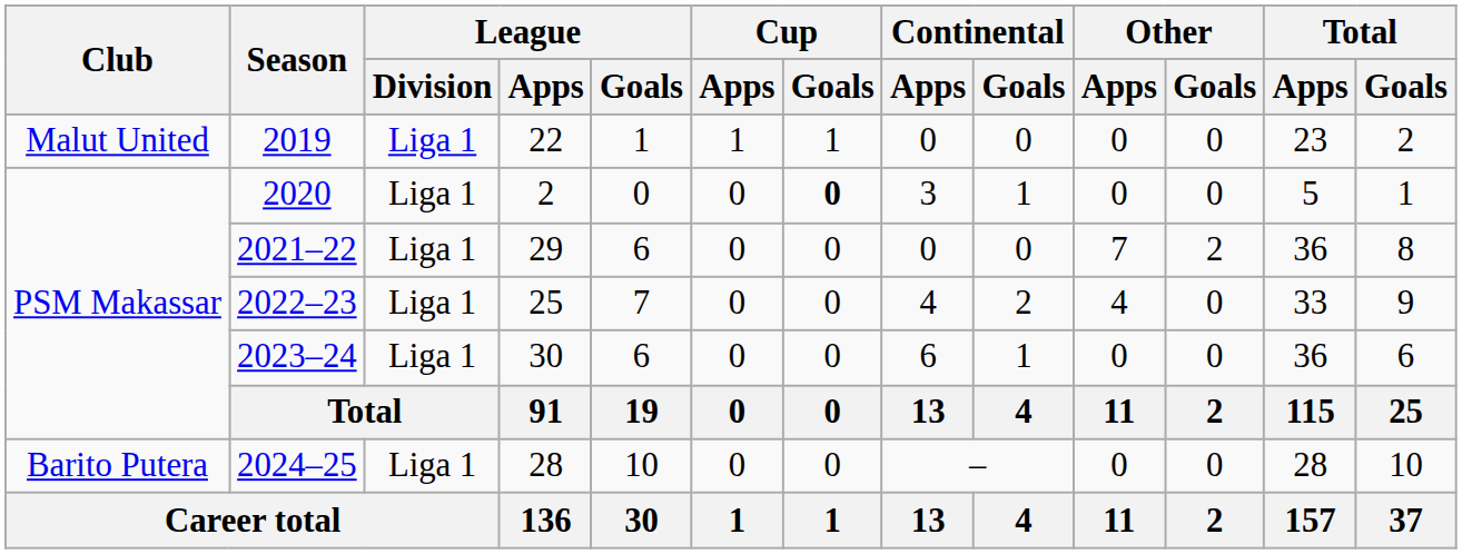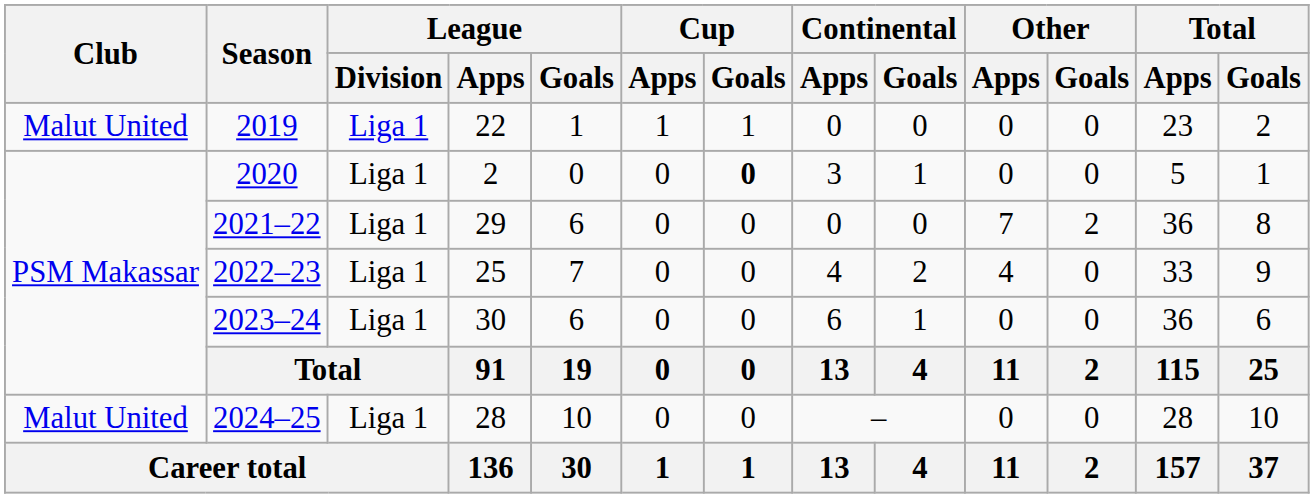 <table class="wikitable" style="text-align:center">
 <tr>
 <th rowspan="2">Club</th>
 <th rowspan="2">Season</th>
 <th colspan="3">League</th>
 <th colspan="2">Cup</th>
 <th colspan="2">Continental</th>
 <th colspan="2">Other</th>
 <th colspan="2">Total</th>
 </tr>
 <tr>
 <th>Division</th>
 <th>Apps</th>
 <th>Goals</th>
 <th>Apps</th>
 <th>Goals</th>
 <th>Apps</th>
 <th>Goals</th>
 <th>Apps</th>
 <th>Goals</th>
 <th>Apps</th>
 <th>Goals</th>
 </tr>
 <tr>
 <td rowspan="1"><a href='#'>Malut United</a></td>
 <td><a href='#'>2019</a></td>
 <td><a href='#'>Liga 1</a></td>
 <td>22</td>
 <td>1</td>
 <td>1</td>
 <td>1</td>
 <td>0</td>
 <td>0</td>
 <td>0</td>
 <td>0</td>
 <td>23</td>
 <td>2</td>
 </tr>
 <tr>
 <td rowspan="5"><a href='#'>PSM Makassar</a></td>
 <td><a href='#'>2020</a></td>
 <td>Liga 1</td>
 <td>2</td>
 <td>0</td>
 <td>0</td>
 <td><strong>0</strong></td>
 <td>3</td>
 <td>1</td>
 <td>0</td>
 <td>0</td>
 <td>5</td>
 <td>1</td>
 </tr>
 <tr>
 <td><a href='#'>2021–22</a></td>
 <td>Liga 1</td>
 <td>29</td>
 <td>6</td>
 <td>0</td>
 <td>0</td>
 <td>0</td>
 <td>0</td>
 <td>7</td>
 <td>2</td>
 <td>36</td>
 <td>8</td>
 </tr>
 <tr>
 <td><a href='#'>2022–23</a></td>
 <td rowspan="1" valign="center">Liga 1</td>
 <td>25</td>
 <td>7</td>
 <td>0</td>
 <td>0</td>
 <td>4</td>
 <td>2</td>
 <td>4</td>
 <td>0</td>
 <td>33</td>
 <td>9</td>
 </tr>
 <tr>
 <td><a href='#'>2023–24</a></td>
 <td>Liga 1</td>
 <td>30</td>
 <td>6</td>
 <td>0</td>
 <td>0</td>
 <td>6</td>
 <td>1</td>
 <td>0</td>
 <td>0</td>
 <td>36</td>
 <td>6</td>
 </tr>
 <tr>
 <th colspan=2>Total</th>
 <th>91</th>
 <th>19</th>
 <th>0</th>
 <th>0</th>
 <th>13</th>
 <th>4</th>
 <th>11</th>
 <th>2</th>
 <th>115</th>
 <th>25</th>
 </tr>
 <tr>
-<td rowspan="1"><a href='#'>Barito Putera</a></td>
+<td rowspan="1"><a href='#'>Malut United</a></td>
 <td><a href='#'>2024–25</a></td>
 <td rowspan="1" valign="center">Liga 1</td>
 <td>28</td>
 <td>10</td>
 <td>0</td>
 <td>0</td>
 <td colspan="2">–</td>
 <td>0</td>
 <td>0</td>
 <td>28</td>
 <td>10</td>
 </tr>
 <tr>
 <th colspan="3">Career total</th>
 <th>136</th>
 <th>30</th>
 <th>1</th>
 <th>1</th>
 <th>13</th>
 <th>4</th>
 <th>11</th>
 <th>2</th>
 <th>157</th>
 <th>37</th>
 </tr>
 </table>
